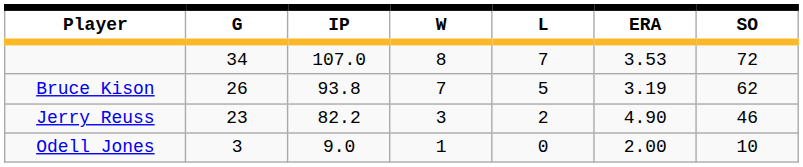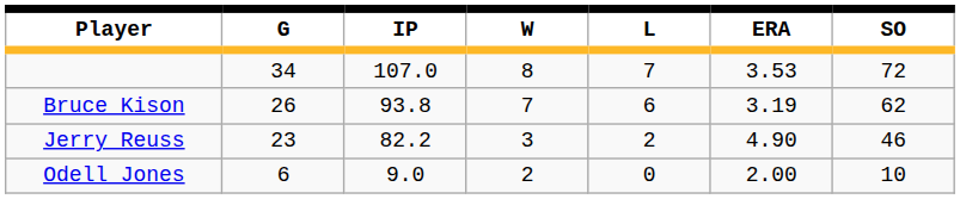 <table class="wikitable sortable">
 <tr>
 <th style="background:#FFFFFF; border-top:#000000 5px solid; border-bottom:#FDB827 5px solid;" width="16%">Player</th>
 <th style="background:#FFFFFF; border-top:#000000 5px solid; border-bottom:#FDB827 5px solid;" width="9%">G</th>
 <th style="background:#FFFFFF; border-top:#000000 5px solid; border-bottom:#FDB827 5px solid;" width="9%">IP</th>
 <th style="background:#FFFFFF; border-top:#000000 5px solid; border-bottom:#FDB827 5px solid;" width="9%">W</th>
 <th style="background:#FFFFFF; border-top:#000000 5px solid; border-bottom:#FDB827 5px solid;" width="9%">L</th>
 <th style="background:#FFFFFF; border-top:#000000 5px solid; border-bottom:#FDB827 5px solid;" width="9%">ERA</th>
 <th style="background:#FFFFFF; border-top:#000000 5px solid; border-bottom:#FDB827 5px solid;" width="9%">SO</th>
 </tr>
 <tr align="center">
 <td></td>
 <td>34</td>
 <td>107.0</td>
 <td>8</td>
 <td>7</td>
 <td>3.53</td>
 <td>72</td>
 </tr>
 <tr align="center">
 <td><a href='#'>Bruce Kison</a></td>
 <td>26</td>
 <td>93.8</td>
 <td>7</td>
-<td>5</td>
+<td>6</td>
 <td>3.19</td>
 <td>62</td>
 </tr>
 <tr align="center">
 <td><a href='#'>Jerry Reuss</a></td>
 <td>23</td>
 <td>82.2</td>
 <td>3</td>
 <td>2</td>
 <td>4.90</td>
 <td>46</td>
 </tr>
 <tr align="center">
 <td><a href='#'>Odell Jones</a></td>
-<td>3</td>
+<td>6</td>
 <td>9.0</td>
-<td>1</td>
+<td>2</td>
 <td>0</td>
 <td>2.00</td>
 <td>10</td>
 </tr>
 </table>
